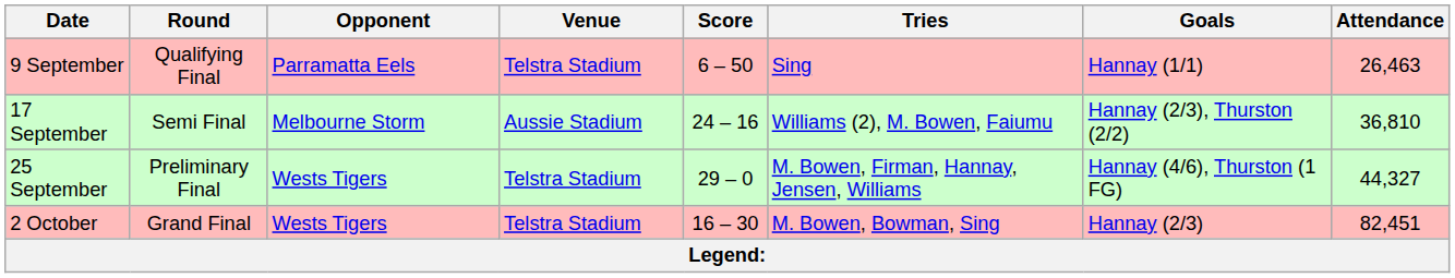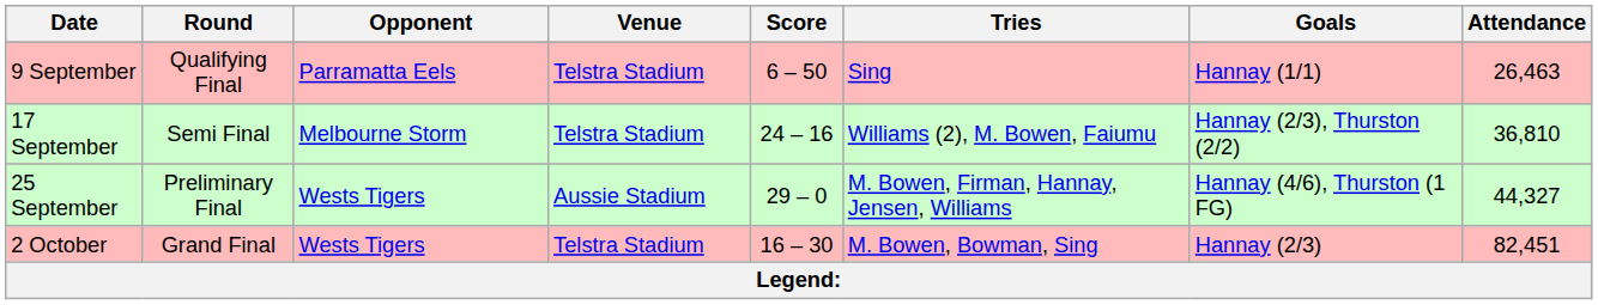 <table class="wikitable" style="font-size:75%;">
 <tr>
 <th style="width:75px;">Date</th>
 <th style="width:85px;">Round</th>
 <th style="width:170px;">Opponent</th>
 <th style="width:135px;">Venue</th>
 <th style="width:50px;">Score</th>
 <th style="width:250px;">Tries</th>
 <th style="width:190px;">Goals</th>
 <th style="width:60px;">Attendance</th>
 </tr>
 <tr style="background:#FFBBBB">
 <td>9 September</td>
 <td style="text-align:center;">Qualifying Final</td>
 <td> <a href='#'>Parramatta Eels</a></td>
 <td><a href='#'>Telstra Stadium</a></td>
 <td style="text-align:center;">6 – 50</td>
 <td><a href='#'>Sing</a></td>
 <td><a href='#'>Hannay</a> (1/1)</td>
 <td style="text-align:center;">26,463</td>
 </tr>
 <tr style="background:#CCFFCC">
 <td>17 September</td>
 <td style="text-align:center;">Semi Final</td>
 <td> <a href='#'>Melbourne Storm</a></td>
-<td><a href='#'>Aussie Stadium</a></td>
+<td><a href='#'>Telstra Stadium</a></td>
 <td style="text-align:center;">24 – 16</td>
 <td><a href='#'>Williams</a> (2), <a href='#'>M. Bowen</a>, <a href='#'>Faiumu</a></td>
 <td><a href='#'>Hannay</a> (2/3), <a href='#'>Thurston</a> (2/2)</td>
 <td style="text-align:center;">36,810</td>
 </tr>
 <tr style="background:#CCFFCC">
 <td>25 September</td>
 <td style="text-align:center;">Preliminary Final</td>
 <td> <a href='#'>Wests Tigers</a></td>
-<td><a href='#'>Telstra Stadium</a></td>
+<td><a href='#'>Aussie Stadium</a></td>
 <td style="text-align:center;">29 – 0</td>
 <td><a href='#'>M. Bowen</a>, <a href='#'>Firman</a>, <a href='#'>Hannay</a>, <a href='#'>Jensen</a>, <a href='#'>Williams</a></td>
 <td><a href='#'>Hannay</a> (4/6), <a href='#'>Thurston</a> (1 FG)</td>
 <td style="text-align:center;">44,327</td>
 </tr>
 <tr style="background:#FFBBBB">
 <td>2 October</td>
 <td style="text-align:center;">Grand Final</td>
 <td> <a href='#'>Wests Tigers</a></td>
 <td><a href='#'>Telstra Stadium</a></td>
 <td style="text-align:center;">16 – 30</td>
 <td><a href='#'>M. Bowen</a>, <a href='#'>Bowman</a>, <a href='#'>Sing</a></td>
 <td><a href='#'>Hannay</a> (2/3)</td>
 <td style="text-align:center;">82,451</td>
 </tr>
 <tr>
 <th colspan="11"><strong>Legend</strong>:    </th>
 </tr>
 </table>
